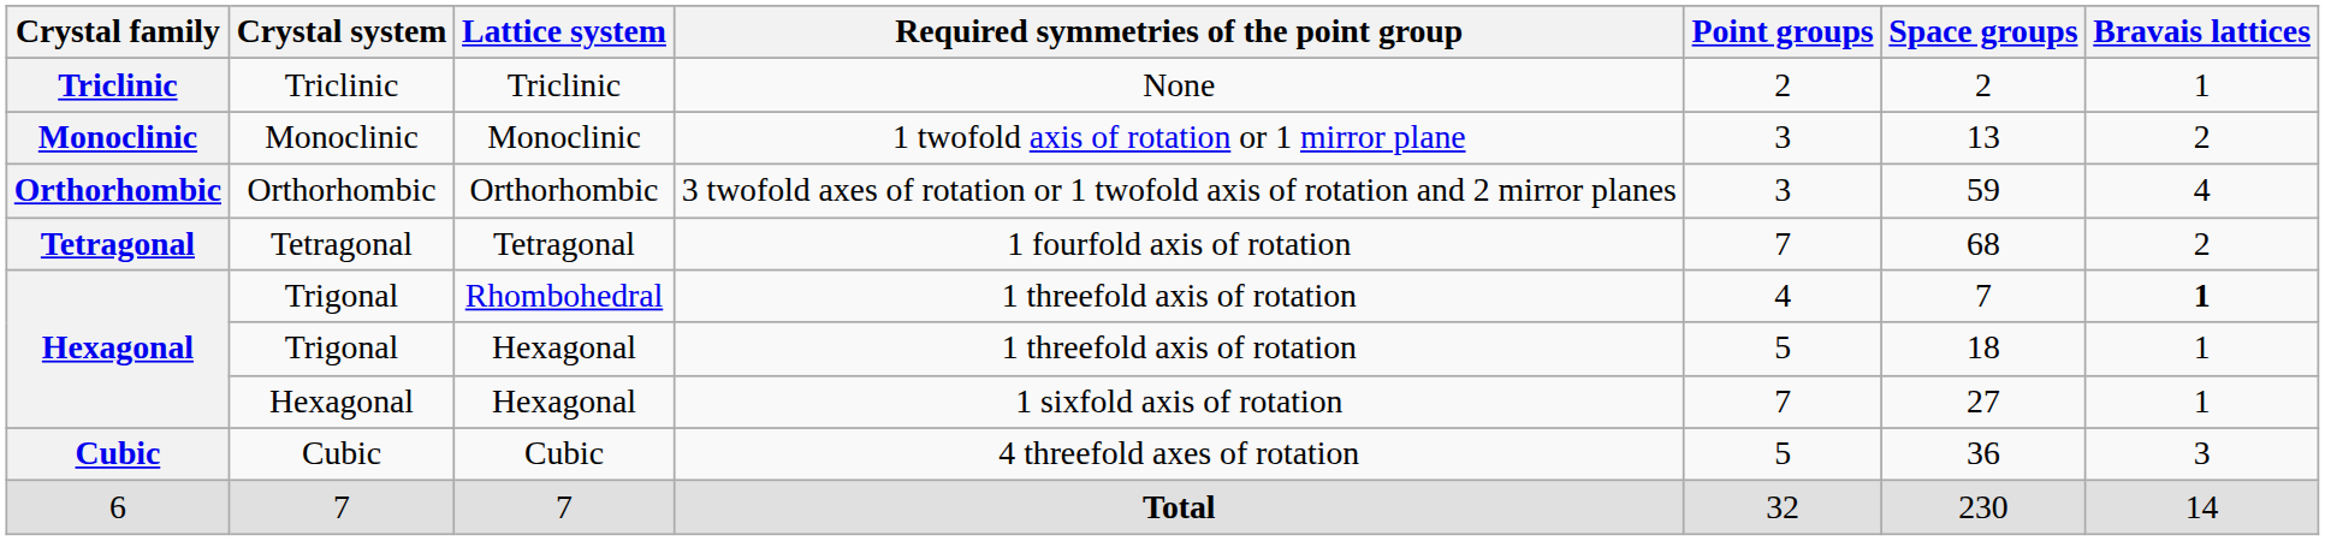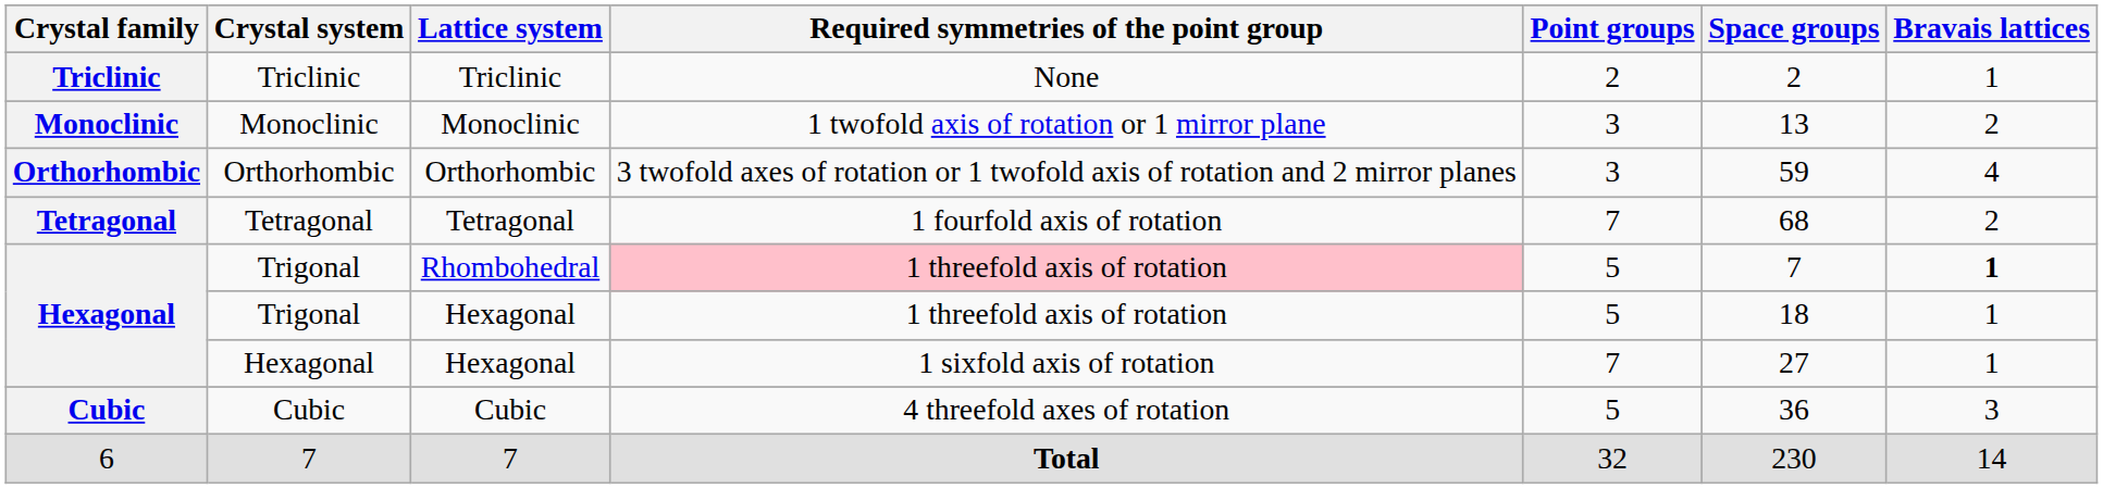 <table class="wikitable" style="margin: 1em auto; text-align: center;">
 <tr>
 <th>Crystal family</th>
 <th>Crystal system</th>
 <th><a href='#'>Lattice system</a></th>
 <th>Required symmetries of the point group</th>
 <th><a href='#'>Point groups</a></th>
 <th><a href='#'>Space groups</a></th>
 <th><a href='#'>Bravais lattices</a></th>
 </tr>
 <tr>
 <th><a href='#'>Triclinic</a></th>
 <td>Triclinic</td>
 <td>Triclinic</td>
 <td>None</td>
 <td>2</td>
 <td>2</td>
 <td>1</td>
 </tr>
 <tr>
 <th><a href='#'>Monoclinic</a></th>
 <td>Monoclinic</td>
 <td>Monoclinic</td>
 <td>1 twofold <a href='#'>axis of rotation</a> or 1 <a href='#'>mirror plane</a></td>
 <td>3</td>
 <td>13</td>
 <td>2</td>
 </tr>
 <tr>
 <th><a href='#'>Orthorhombic</a></th>
 <td>Orthorhombic</td>
 <td>Orthorhombic</td>
 <td>3 twofold axes of rotation or 1 twofold axis of rotation and 2 mirror planes</td>
 <td>3</td>
 <td>59</td>
 <td>4</td>
 </tr>
 <tr>
 <th><a href='#'>Tetragonal</a></th>
 <td>Tetragonal</td>
 <td>Tetragonal</td>
 <td>1 fourfold axis of rotation</td>
 <td>7</td>
 <td>68</td>
 <td>2</td>
 </tr>
 <tr>
 <th rowspan=3><a href='#'>Hexagonal</a></th>
 <td>Trigonal</td>
 <td><a href='#'>Rhombohedral</a></td>
-<td>1 threefold axis of rotation</td>
-<td>4</td>
+<td style="background: pink;">1 threefold axis of rotation</td>
+<td>5</td>
 <td>7</td>
 <td><strong>1</strong></td>
 </tr>
 <tr>
 <td>Trigonal</td>
 <td>Hexagonal</td>
 <td>1 threefold axis of rotation</td>
 <td>5</td>
 <td>18</td>
 <td>1</td>
 </tr>
 <tr>
 <td>Hexagonal</td>
 <td>Hexagonal</td>
 <td>1 sixfold axis of rotation</td>
 <td>7</td>
 <td>27</td>
 <td>1</td>
 </tr>
 <tr>
 <th><a href='#'>Cubic</a></th>
 <td>Cubic</td>
 <td>Cubic</td>
 <td>4 threefold axes of rotation</td>
 <td>5</td>
 <td>36</td>
 <td>3</td>
 </tr>
 <tr bgcolor=#e0e0e0>
 <td>6</td>
 <td>7</td>
 <td>7</td>
 <td><strong>Total</strong></td>
 <td>32</td>
 <td>230</td>
 <td>14</td>
 </tr>
 </table>
